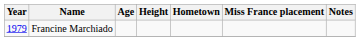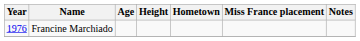 <table class="wikitable sortable">
 <tr>
 <th>Year</th>
 <th>Name</th>
 <th>Age</th>
 <th>Height</th>
 <th>Hometown</th>
 <th>Miss France placement</th>
 <th>Notes</th>
 </tr>
 <tr>
-<td><a href='#'>1979</a></td>
+<td><a href='#'>1976</a></td>
 <td>Francine Marchiado</td>
 <td></td>
 <td></td>
 <td></td>
 <td></td>
 <td></td>
 </tr>
 <tr>
 </tr>
 </table>
